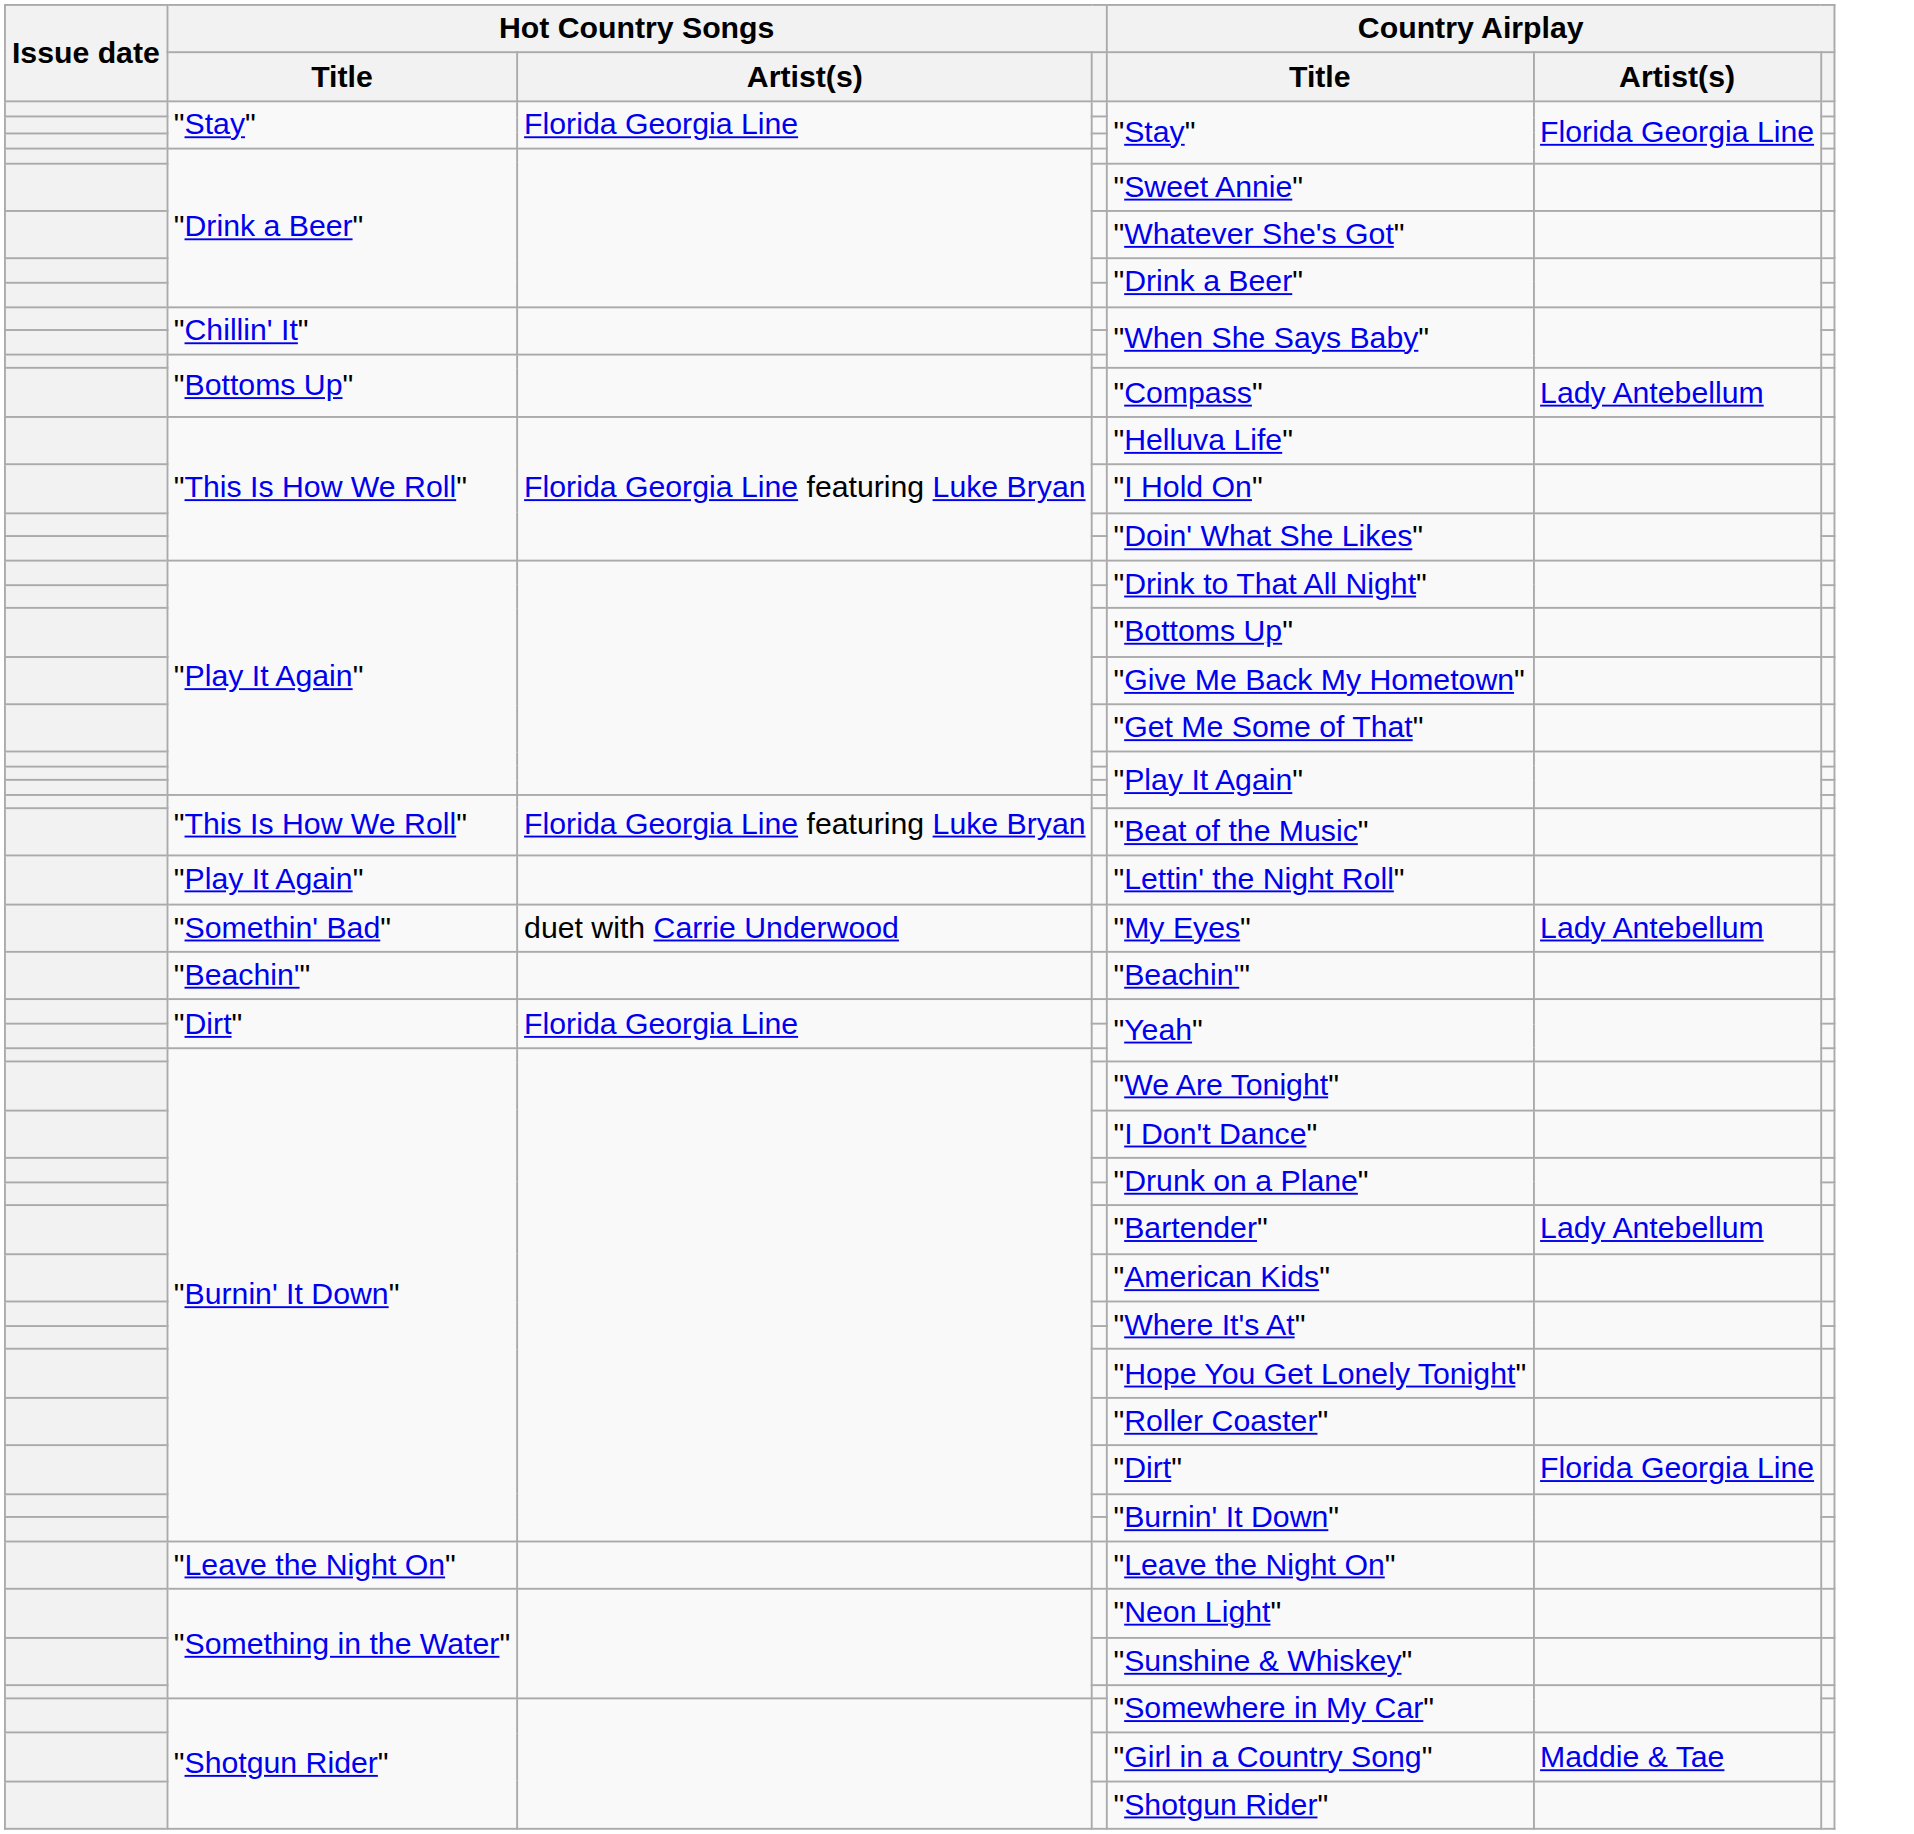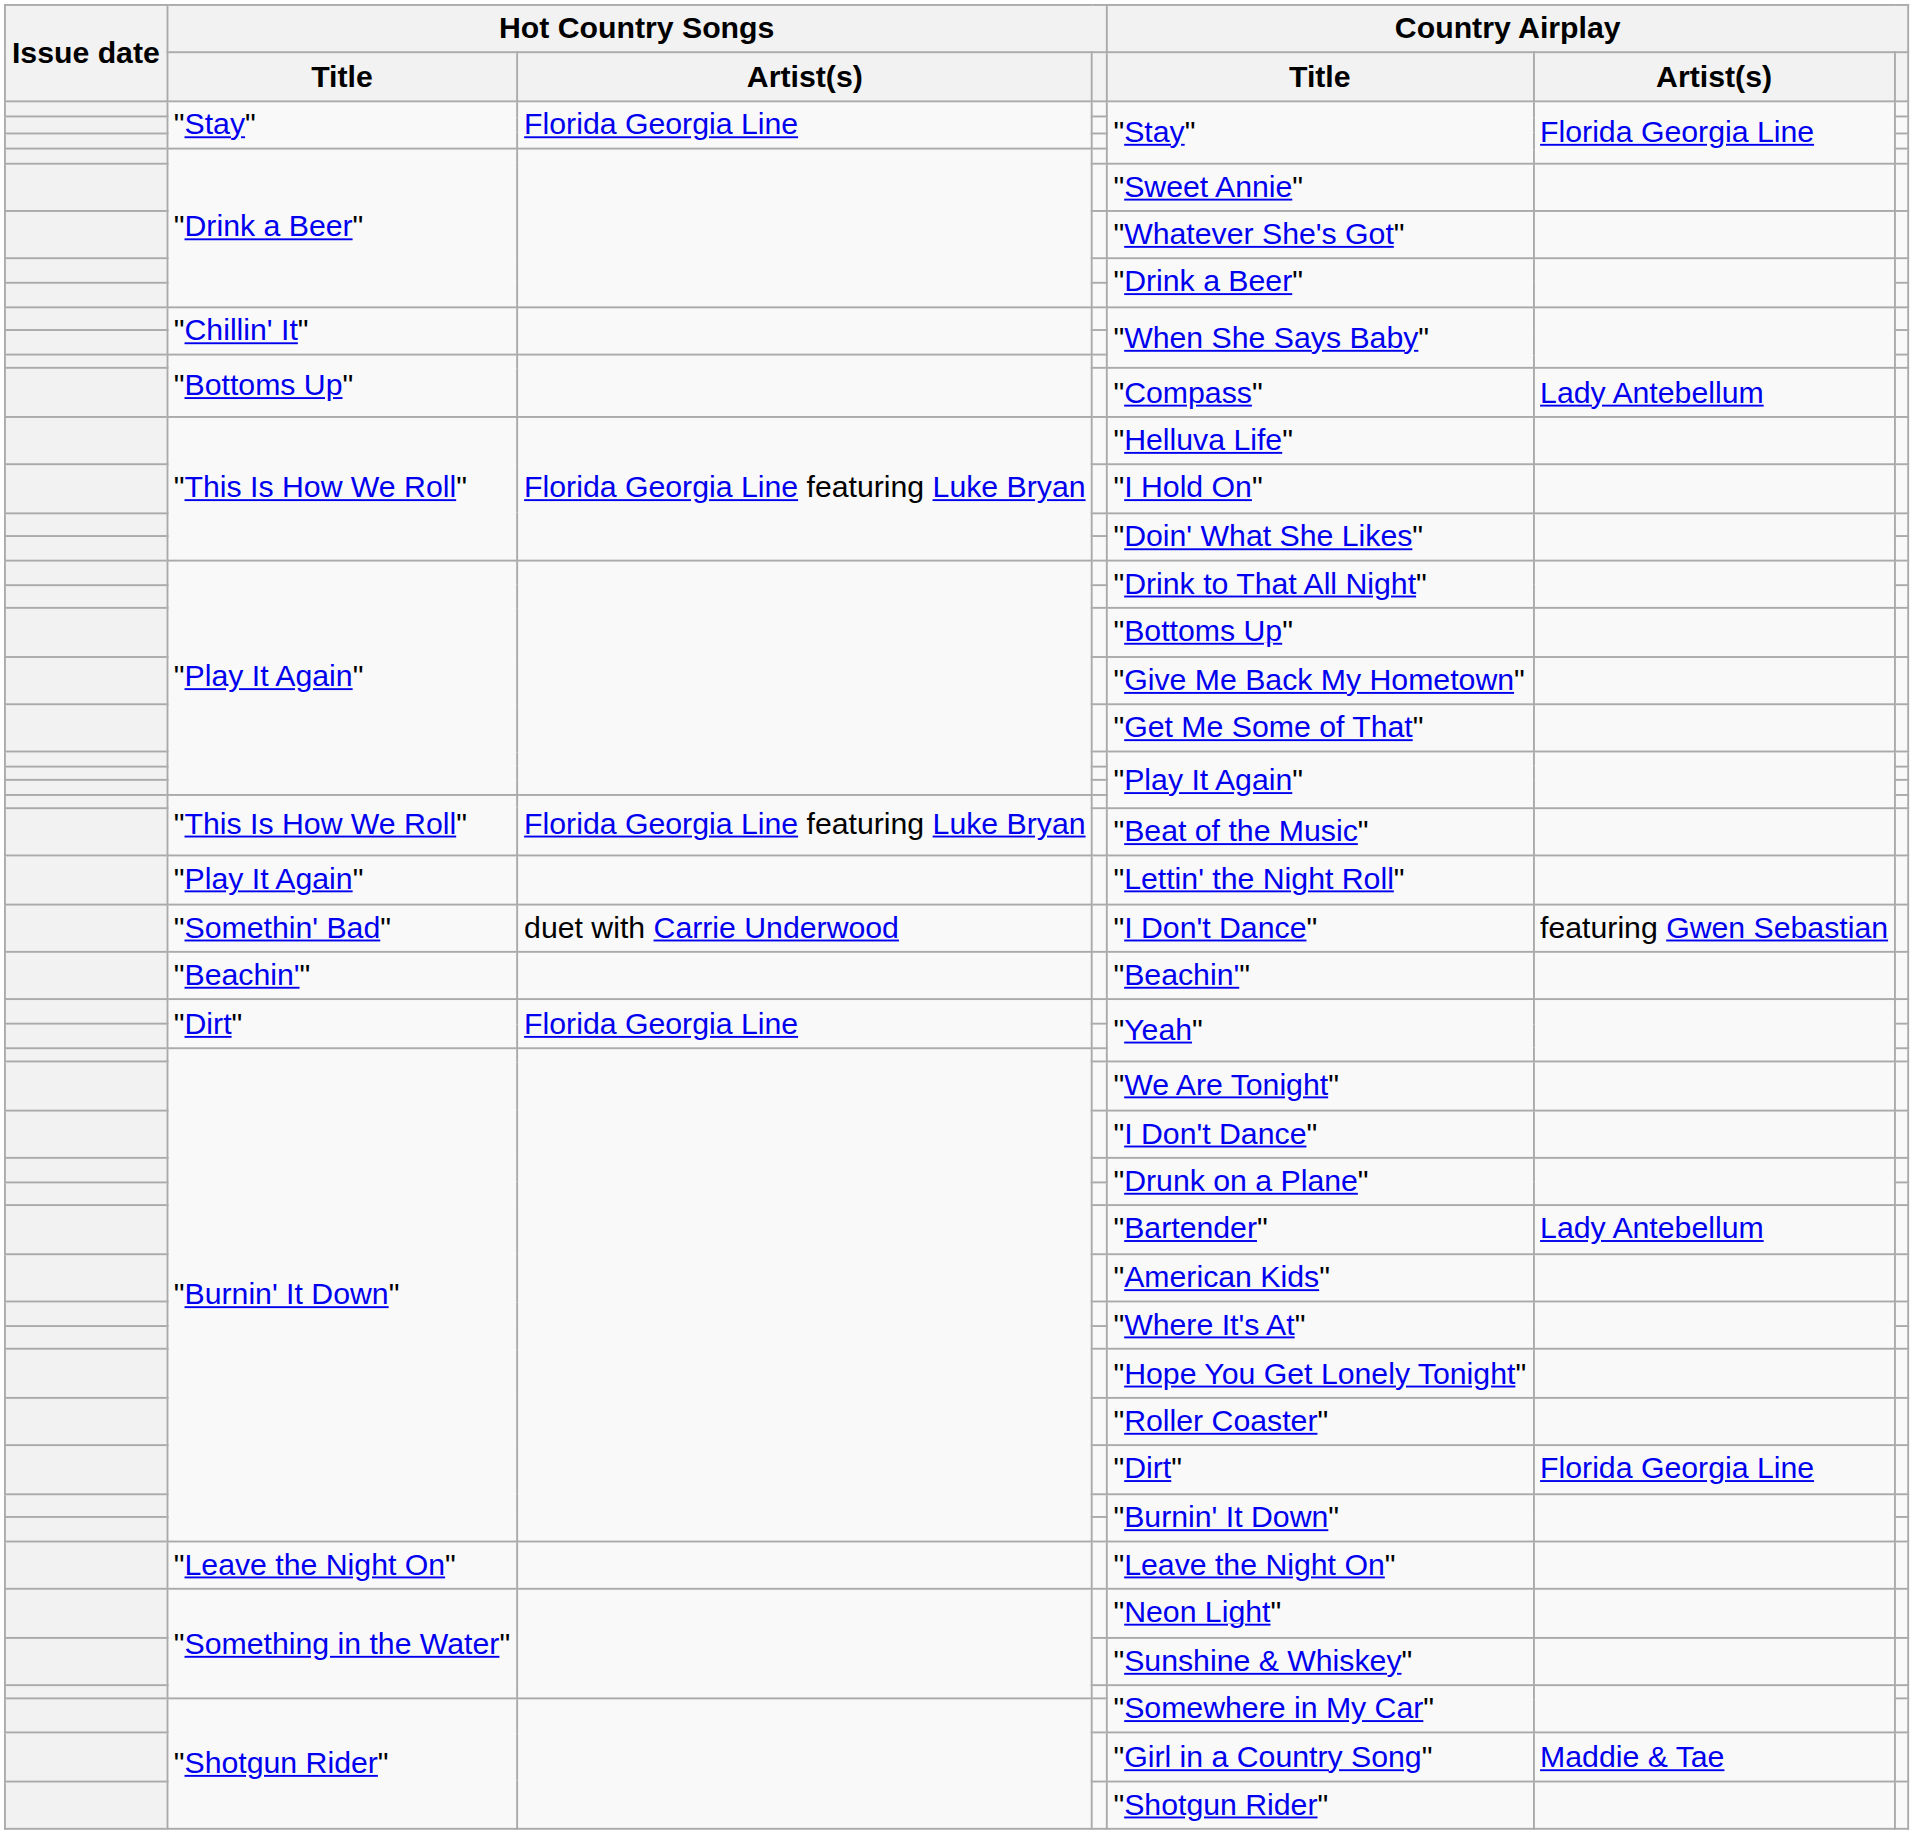 <table class="wikitable sortable plainrowheaders">
 <tr>
 <th scope=col rowspan=2>Issue date</th>
 <th scope=col colspan=3>Hot Country Songs</th>
 <th scope=col colspan=3>Country Airplay</th>
 </tr>
 <tr>
 <th scope=col>Title</th>
 <th scope=col>Artist(s)</th>
 <th scope=col class=unsortable></th>
 <th scope=col>Title</th>
 <th scope=col>Artist(s)</th>
 <th scope=col class=unsortable></th>
 </tr>
 <tr>
 <th scope=row></th>
 <td rowspan="3">"<a href='#'>Stay</a>"</td>
 <td rowspan="3"><a href='#'>Florida Georgia Line</a></td>
 <td align="center"></td>
 <td rowspan="4">"<a href='#'>Stay</a>"</td>
 <td rowspan="4"><a href='#'>Florida Georgia Line</a></td>
 <td align="center"></td>
 </tr>
 <tr>
 <th scope=row></th>
 <td align="center"></td>
 <td align="center"></td>
 </tr>
 <tr>
 <th scope=row></th>
 <td align="center"></td>
 <td align="center"></td>
 </tr>
 <tr>
 <th scope=row></th>
 <td rowspan="5">"<a href='#'>Drink a Beer</a>"</td>
 <td rowspan="5"></td>
 <td align="center"></td>
 <td align="center"></td>
 </tr>
 <tr>
 <th scope=row></th>
 <td align="center"></td>
 <td>"<a href='#'>Sweet Annie</a>"</td>
 <td></td>
 <td align="center"></td>
 </tr>
 <tr>
 <th scope=row></th>
 <td align="center"></td>
 <td>"<a href='#'>Whatever She's Got</a>"</td>
 <td></td>
 <td align="center"></td>
 </tr>
 <tr>
 <th scope=row></th>
 <td align="center"></td>
 <td rowspan="2">"<a href='#'>Drink a Beer</a>"</td>
 <td rowspan="2"></td>
 <td align="center"></td>
 </tr>
 <tr>
 <th scope=row></th>
 <td align="center"></td>
 <td align="center"></td>
 </tr>
 <tr>
 <th scope=row></th>
 <td rowspan="2">"<a href='#'>Chillin' It</a>"</td>
 <td rowspan="2"></td>
 <td align="center"></td>
 <td rowspan="3">"<a href='#'>When She Says Baby</a>"</td>
 <td rowspan="3"></td>
 <td align="center"></td>
 </tr>
 <tr>
 <th scope=row></th>
 <td align="center"></td>
 <td align="center"></td>
 </tr>
 <tr>
 <th scope=row></th>
 <td rowspan="2">"<a href='#'>Bottoms Up</a>"</td>
 <td rowspan="2"></td>
 <td align="center"></td>
 <td align="center"></td>
 </tr>
 <tr>
 <th scope=row></th>
 <td align="center"></td>
 <td>"<a href='#'>Compass</a>"</td>
 <td><a href='#'>Lady Antebellum</a></td>
 <td align="center"></td>
 </tr>
 <tr>
 <th scope=row></th>
 <td rowspan="4">"<a href='#'>This Is How We Roll</a>"</td>
 <td rowspan="4"><a href='#'>Florida Georgia Line</a> featuring <a href='#'>Luke Bryan</a></td>
 <td align="center"></td>
 <td>"<a href='#'>Helluva Life</a>"</td>
 <td></td>
 <td align="center"></td>
 </tr>
 <tr>
 <th scope=row></th>
 <td align="center"></td>
 <td>"<a href='#'>I Hold On</a>"</td>
 <td></td>
 <td align="center"></td>
 </tr>
 <tr>
 <th scope=row></th>
 <td align="center"></td>
 <td rowspan="2">"<a href='#'>Doin' What She Likes</a>"</td>
 <td rowspan="2"></td>
 <td align="center"></td>
 </tr>
 <tr>
 <th scope=row></th>
 <td align="center"></td>
 <td align="center"></td>
 </tr>
 <tr>
 <th scope=row></th>
 <td rowspan="8">"<a href='#'>Play It Again</a>"</td>
 <td rowspan="8"></td>
 <td align="center"></td>
 <td rowspan="2">"<a href='#'>Drink to That All Night</a>"</td>
 <td rowspan="2"></td>
 <td align="center"></td>
 </tr>
 <tr>
 <th scope=row></th>
 <td align="center"></td>
 <td align="center"></td>
 </tr>
 <tr>
 <th scope=row></th>
 <td align="center"></td>
 <td>"<a href='#'>Bottoms Up</a>"</td>
 <td></td>
 <td align="center"></td>
 </tr>
 <tr>
 <th scope=row></th>
 <td align="center"></td>
 <td>"<a href='#'>Give Me Back My Hometown</a>"</td>
 <td></td>
 <td align="center"></td>
 </tr>
 <tr>
 <th scope=row></th>
 <td align="center"></td>
 <td>"<a href='#'>Get Me Some of That</a>"</td>
 <td></td>
 <td align="center"></td>
 </tr>
 <tr>
 <th scope=row></th>
 <td align="center"></td>
 <td rowspan="4">"<a href='#'>Play It Again</a>"</td>
 <td rowspan="4"></td>
 <td align="center"></td>
 </tr>
 <tr>
 <th scope=row></th>
 <td align="center"></td>
 <td align="center"></td>
 </tr>
 <tr>
 <th scope=row></th>
 <td align="center"></td>
 <td align="center"></td>
 </tr>
 <tr>
 <th scope=row></th>
 <td rowspan="2">"<a href='#'>This Is How We Roll</a>"</td>
 <td rowspan="2"><a href='#'>Florida Georgia Line</a> featuring <a href='#'>Luke Bryan</a></td>
 <td align="center"></td>
 <td align="center"></td>
 </tr>
 <tr>
 <th scope=row></th>
 <td align="center"></td>
 <td>"<a href='#'>Beat of the Music</a>"</td>
 <td></td>
 <td align="center"></td>
 </tr>
 <tr>
 <th scope=row></th>
 <td>"<a href='#'>Play It Again</a>"</td>
 <td></td>
 <td align="center"></td>
 <td>"<a href='#'>Lettin' the Night Roll</a>"</td>
 <td></td>
 <td align="center"></td>
 </tr>
 <tr>
 <th scope=row></th>
 <td>"<a href='#'>Somethin' Bad</a>"</td>
 <td> duet with <a href='#'>Carrie Underwood</a></td>
 <td align="center"></td>
-<td>"<a href='#'>My Eyes</a>"</td>
-<td><a href='#'>Lady Antebellum</a></td>
+<td>"<a href='#'>I Don't Dance</a>"</td>
+<td> featuring <a href='#'>Gwen Sebastian</a></td>
 <td align="center"></td>
 </tr>
 <tr>
 <th scope=row></th>
 <td>"<a href='#'>Beachin'</a>"</td>
 <td></td>
 <td align="center"></td>
 <td>"<a href='#'>Beachin'</a>"</td>
 <td></td>
 <td align="center"></td>
 </tr>
 <tr>
 <th scope=row></th>
 <td rowspan="2">"<a href='#'>Dirt</a>"</td>
 <td rowspan="2"><a href='#'>Florida Georgia Line</a></td>
 <td align="center"></td>
 <td rowspan="3">"<a href='#'>Yeah</a>"</td>
 <td rowspan="3"></td>
 <td align="center"></td>
 </tr>
 <tr>
 <th scope=row></th>
 <td align="center"></td>
 <td align="center"></td>
 </tr>
 <tr>
 <th scope=row></th>
 <td rowspan="14">"<a href='#'>Burnin' It Down</a>"</td>
 <td rowspan="14"></td>
 <td align="center"></td>
 <td align="center"></td>
 </tr>
 <tr>
 <th scope=row></th>
 <td align="center"></td>
 <td>"<a href='#'>We Are Tonight</a>"</td>
 <td></td>
 <td align="center"></td>
 </tr>
 <tr>
 <th scope=row></th>
 <td align="center"></td>
 <td>"<a href='#'>I Don't Dance</a>"</td>
 <td></td>
 <td align="center"></td>
 </tr>
 <tr>
 <th scope=row></th>
 <td align="center"></td>
 <td rowspan="2">"<a href='#'>Drunk on a Plane</a>"</td>
 <td rowspan="2"></td>
 <td align="center"></td>
 </tr>
 <tr>
 <th scope=row></th>
 <td align="center"></td>
 <td align="center"></td>
 </tr>
 <tr>
 <th scope=row></th>
 <td align="center"></td>
 <td>"<a href='#'>Bartender</a>"</td>
 <td><a href='#'>Lady Antebellum</a></td>
 <td align="center"></td>
 </tr>
 <tr>
 <th scope=row></th>
 <td align="center"></td>
 <td>"<a href='#'>American Kids</a>"</td>
 <td></td>
 <td align="center"></td>
 </tr>
 <tr>
 <th scope=row></th>
 <td align="center"></td>
 <td rowspan="2">"<a href='#'>Where It's At</a>"</td>
 <td rowspan="2"></td>
 <td align="center"></td>
 </tr>
 <tr>
 <th scope=row></th>
 <td align="center"></td>
 <td align="center"></td>
 </tr>
 <tr>
 <th scope=row></th>
 <td align="center"></td>
 <td>"<a href='#'>Hope You Get Lonely Tonight</a>"</td>
 <td></td>
 <td align="center"></td>
 </tr>
 <tr>
 <th scope=row></th>
 <td align="center"></td>
 <td>"<a href='#'>Roller Coaster</a>"</td>
 <td></td>
 <td align="center"></td>
 </tr>
 <tr>
 <th scope=row></th>
 <td align="center"></td>
 <td>"<a href='#'>Dirt</a>"</td>
 <td><a href='#'>Florida Georgia Line</a></td>
 <td align="center"></td>
 </tr>
 <tr>
 <th scope=row></th>
 <td align="center"></td>
 <td rowspan="2">"<a href='#'>Burnin' It Down</a>"</td>
 <td rowspan="2"></td>
 <td align="center"></td>
 </tr>
 <tr>
 <th scope=row></th>
 <td align="center"></td>
 <td align="center"></td>
 </tr>
 <tr>
 <th scope=row></th>
 <td>"<a href='#'>Leave the Night On</a>"</td>
 <td></td>
 <td align="center"></td>
 <td>"<a href='#'>Leave the Night On</a>"</td>
 <td></td>
 <td align="center"></td>
 </tr>
 <tr>
 <th scope=row></th>
 <td rowspan="3">"<a href='#'>Something in the Water</a>"</td>
 <td rowspan="3"></td>
 <td align="center"></td>
 <td>"<a href='#'>Neon Light</a>"</td>
 <td></td>
 <td align="center"></td>
 </tr>
 <tr>
 <th scope=row></th>
 <td align="center"></td>
 <td>"<a href='#'>Sunshine & Whiskey</a>"</td>
 <td></td>
 <td align="center"></td>
 </tr>
 <tr>
 <th scope=row></th>
 <td align="center"></td>
 <td rowspan="2">"<a href='#'>Somewhere in My Car</a>"</td>
 <td rowspan="2"></td>
 <td align="center"></td>
 </tr>
 <tr>
 <th scope=row></th>
 <td rowspan="3">"<a href='#'>Shotgun Rider</a>"</td>
 <td rowspan="3"></td>
 <td align="center"></td>
 <td align="center"></td>
 </tr>
 <tr>
 <th scope=row></th>
 <td align="center"></td>
 <td>"<a href='#'>Girl in a Country Song</a>"</td>
 <td><a href='#'>Maddie & Tae</a></td>
 <td align="center"></td>
 </tr>
 <tr>
 <th scope=row></th>
 <td align="center"></td>
 <td>"<a href='#'>Shotgun Rider</a>"</td>
 <td></td>
 <td align="center"></td>
 </tr>
 </table>
